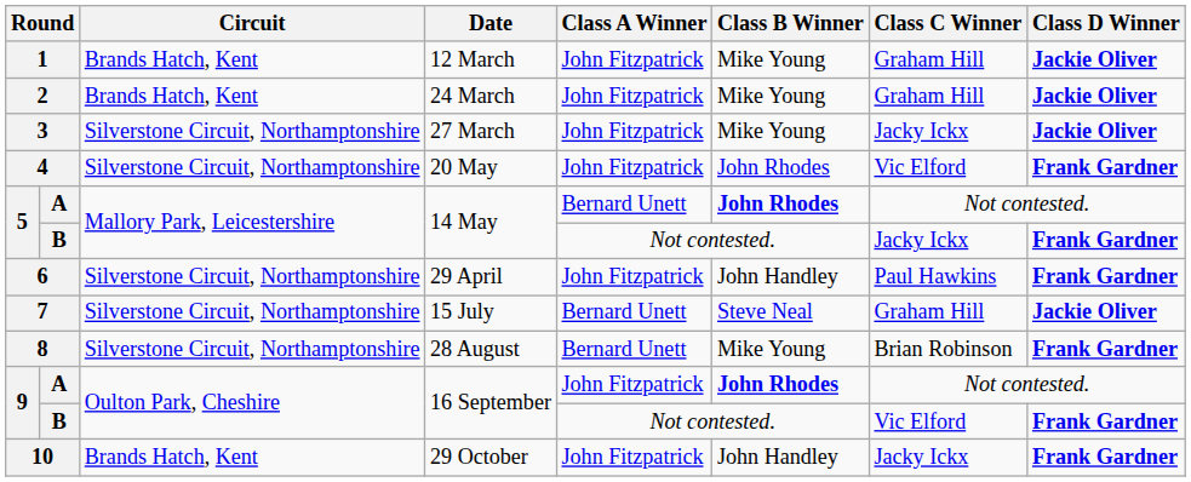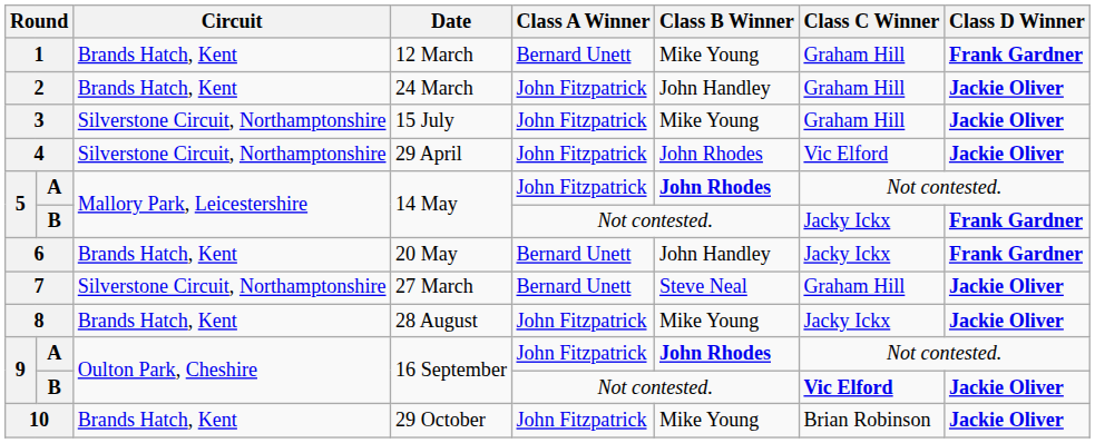 <table class="wikitable" style="font-size: 85%;">
 <tr>
 <th colspan=2>Round</th>
 <th>Circuit</th>
 <th>Date</th>
 <th>Class A Winner</th>
 <th>Class B Winner</th>
 <th>Class C Winner</th>
 <th>Class D Winner</th>
 </tr>
 <tr>
 <th colspan=2>1</th>
 <td><a href='#'>Brands Hatch</a>, <a href='#'>Kent</a></td>
 <td>12 March</td>
+<td> <a href='#'>Bernard Unett</a></td>
+<td> Mike Young</td>
+<td> <a href='#'>Graham Hill</a></td>
+<td> <strong><a href='#'>Frank Gardner</a></strong></td>
+</tr>
+<tr>
+<th colspan=2>2</th>
+<td><a href='#'>Brands Hatch</a>, <a href='#'>Kent</a></td>
+<td>24 March</td>
+<td> <a href='#'>John Fitzpatrick</a></td>
+<td> John Handley</td>
+<td> <a href='#'>Graham Hill</a></td>
+<td> <strong><a href='#'>Jackie Oliver</a></strong></td>
+</tr>
+<tr>
+<th colspan=2>3</th>
+<td><a href='#'>Silverstone Circuit</a>, <a href='#'>Northamptonshire</a></td>
+<td>15 July</td>
 <td> <a href='#'>John Fitzpatrick</a></td>
 <td> Mike Young</td>
 <td> <a href='#'>Graham Hill</a></td>
 <td> <strong><a href='#'>Jackie Oliver</a></strong></td>
 </tr>
 <tr>
-<th colspan=2>2</th>
-<td><a href='#'>Brands Hatch</a>, <a href='#'>Kent</a></td>
-<td>24 March</td>
-<td> <a href='#'>John Fitzpatrick</a></td>
-<td> Mike Young</td>
-<td> <a href='#'>Graham Hill</a></td>
-<td> <strong><a href='#'>Jackie Oliver</a></strong></td>
-</tr>
-<tr>
-<th colspan=2>3</th>
-<td><a href='#'>Silverstone Circuit</a>, <a href='#'>Northamptonshire</a></td>
-<td>27 March</td>
-<td> <a href='#'>John Fitzpatrick</a></td>
-<td> Mike Young</td>
-<td> <a href='#'>Jacky Ickx</a></td>
-<td> <strong><a href='#'>Jackie Oliver</a></strong></td>
-</tr>
-<tr>
 <th colspan=2>4</th>
 <td><a href='#'>Silverstone Circuit</a>, <a href='#'>Northamptonshire</a></td>
-<td>20 May</td>
+<td>29 April</td>
 <td> <a href='#'>John Fitzpatrick</a></td>
 <td> <a href='#'>John Rhodes</a></td>
 <td> <a href='#'>Vic Elford</a></td>
-<td> <strong><a href='#'>Frank Gardner</a></strong></td>
+<td> <strong><a href='#'>Jackie Oliver</a></strong></td>
 </tr>
 <tr>
 <th rowspan=2>5</th>
 <th>A</th>
 <td rowspan=2><a href='#'>Mallory Park</a>, <a href='#'>Leicestershire</a></td>
 <td rowspan=2>14 May</td>
-<td> <a href='#'>Bernard Unett</a></td>
+<td> <a href='#'>John Fitzpatrick</a></td>
 <td> <strong><a href='#'>John Rhodes</a></strong></td>
 <td colspan=2 align=center><em>Not contested.</em></td>
 </tr>
 <tr>
 <th>B</th>
 <td colspan=2 align=center><em>Not contested.</em></td>
 <td> <a href='#'>Jacky Ickx</a></td>
 <td> <strong><a href='#'>Frank Gardner</a></strong></td>
 </tr>
 <tr>
 <th colspan=2>6</th>
-<td><a href='#'>Silverstone Circuit</a>, <a href='#'>Northamptonshire</a></td>
-<td>29 April</td>
-<td> <a href='#'>John Fitzpatrick</a></td>
+<td><a href='#'>Brands Hatch</a>, <a href='#'>Kent</a></td>
+<td>20 May</td>
+<td> <a href='#'>Bernard Unett</a></td>
 <td> John Handley</td>
-<td> <a href='#'>Paul Hawkins</a></td>
+<td> <a href='#'>Jacky Ickx</a></td>
 <td> <strong><a href='#'>Frank Gardner</a></strong></td>
 </tr>
 <tr>
 <th colspan=2>7</th>
 <td><a href='#'>Silverstone Circuit</a>, <a href='#'>Northamptonshire</a></td>
-<td>15 July</td>
+<td>27 March</td>
 <td> <a href='#'>Bernard Unett</a></td>
 <td> <a href='#'>Steve Neal</a></td>
 <td> <a href='#'>Graham Hill</a></td>
 <td> <strong><a href='#'>Jackie Oliver</a></strong></td>
 </tr>
 <tr>
 <th colspan=2>8</th>
-<td><a href='#'>Silverstone Circuit</a>, <a href='#'>Northamptonshire</a></td>
+<td><a href='#'>Brands Hatch</a>, <a href='#'>Kent</a></td>
 <td>28 August</td>
-<td> <a href='#'>Bernard Unett</a></td>
+<td> <a href='#'>John Fitzpatrick</a></td>
 <td> Mike Young</td>
-<td> Brian Robinson</td>
-<td> <strong><a href='#'>Frank Gardner</a></strong></td>
+<td> <a href='#'>Jacky Ickx</a></td>
+<td> <strong><a href='#'>Jackie Oliver</a></strong></td>
 </tr>
 <tr>
 <th rowspan=2>9</th>
 <th>A</th>
 <td rowspan=2><a href='#'>Oulton Park</a>, <a href='#'>Cheshire</a></td>
 <td rowspan=2>16 September</td>
 <td> <a href='#'>John Fitzpatrick</a></td>
 <td> <strong><a href='#'>John Rhodes</a></strong></td>
 <td colspan=2 align=center><em>Not contested.</em></td>
 </tr>
 <tr>
 <th>B</th>
 <td colspan=2 align=center><em>Not contested.</em></td>
-<td> <a href='#'>Vic Elford</a></td>
-<td> <strong><a href='#'>Frank Gardner</a></strong></td>
+<td><strong> <a href='#'>Vic Elford</a></strong></td>
+<td> <strong><a href='#'>Jackie Oliver</a></strong></td>
 </tr>
 <tr>
 <th colspan=2>10</th>
 <td><a href='#'>Brands Hatch</a>, <a href='#'>Kent</a></td>
 <td>29 October</td>
 <td> <a href='#'>John Fitzpatrick</a></td>
-<td> John Handley</td>
-<td> <a href='#'>Jacky Ickx</a></td>
-<td> <strong><a href='#'>Frank Gardner</a></strong></td>
+<td> Mike Young</td>
+<td> Brian Robinson</td>
+<td> <strong><a href='#'>Jackie Oliver</a></strong></td>
 </tr>
 </table>
